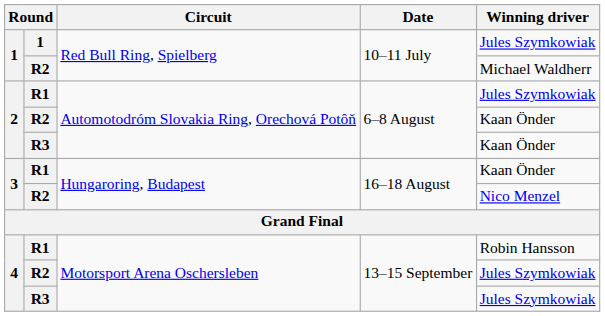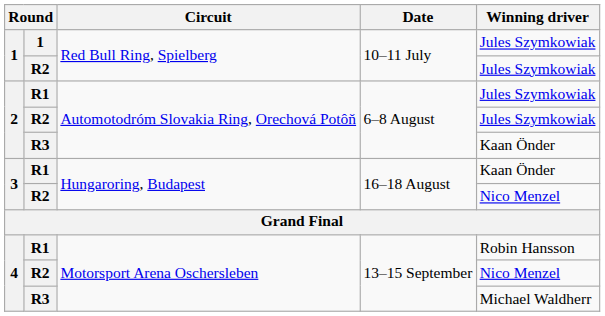 <table class="wikitable" style="font-size: 85%;">
 <tr>
 <th colspan=2>Round</th>
 <th>Circuit</th>
 <th>Date</th>
 <th>Winning driver</th>
 </tr>
 <tr>
 <th rowspan=2>1</th>
 <th>1</th>
 <td rowspan=2> <a href='#'>Red Bull Ring</a>, <a href='#'>Spielberg</a></td>
 <td rowspan=2>10–11 July</td>
 <td> <a href='#'>Jules Szymkowiak</a></td>
 </tr>
 <tr>
 <th>R2</th>
-<td> Michael Waldherr</td>
+<td> <a href='#'>Jules Szymkowiak</a></td>
 </tr>
 <tr>
 <th rowspan=3>2</th>
 <th>R1</th>
 <td rowspan=3> <a href='#'>Automotodróm Slovakia Ring</a>, <a href='#'>Orechová Potôň</a></td>
 <td rowspan=3>6–8 August</td>
 <td> <a href='#'>Jules Szymkowiak</a></td>
 </tr>
 <tr>
 <th>R2</th>
-<td> Kaan Önder</td>
+<td> <a href='#'>Jules Szymkowiak</a></td>
 </tr>
 <tr>
 <th>R3</th>
 <td> Kaan Önder</td>
 </tr>
 <tr>
 <th rowspan=2>3</th>
 <th>R1</th>
 <td rowspan=2> <a href='#'>Hungaroring</a>, <a href='#'>Budapest</a></td>
 <td rowspan=2>16–18 August</td>
 <td> Kaan Önder</td>
 </tr>
 <tr>
 <th>R2</th>
 <td> <a href='#'>Nico Menzel</a></td>
 </tr>
 <tr>
 <th colspan=5>Grand Final</th>
 </tr>
 <tr>
 <th rowspan=3>4</th>
 <th>R1</th>
 <td rowspan=3> <a href='#'>Motorsport Arena Oschersleben</a></td>
 <td rowspan=3>13–15 September</td>
 <td> Robin Hansson</td>
 </tr>
 <tr>
 <th>R2</th>
-<td> <a href='#'>Jules Szymkowiak</a></td>
+<td> <a href='#'>Nico Menzel</a></td>
 </tr>
 <tr>
 <th>R3</th>
-<td> <a href='#'>Jules Szymkowiak</a></td>
+<td> Michael Waldherr</td>
 </tr>
 </table>
